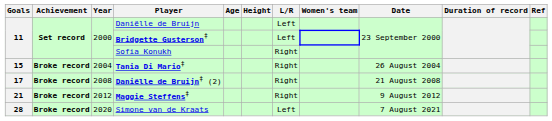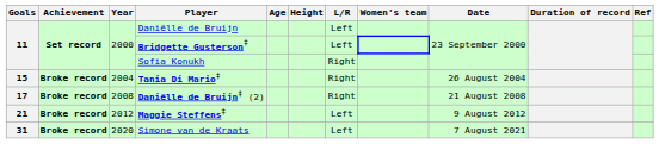 <table class="wikitable" style="text-align: center; font-size: 90%; margin-left: 1em;">
 <tr>
 <th>Goals</th>
 <th>Achievement</th>
 <th>Year</th>
 <th>Player</th>
 <th>Age</th>
 <th>Height</th>
 <th>L/R</th>
 <th>Women's team</th>
 <th>Date</th>
 <th>Duration of record</th>
 <th>Ref</th>
 </tr>
 <tr style="background-color: #ccffcc;">
 <td rowspan="3" style="background-color: #f2f2f2;"><strong>11</strong></td>
 <td rowspan="3"><strong>Set record</strong></td>
 <td rowspan="3">2000</td>
 <td style="text-align: left;" data-sort-value="Bruijn, Daniëlle De"><a href='#'>Daniëlle de Bruijn</a></td>
 <td></td>
 <td></td>
 <td>Left</td>
 <td style="text-align: left;"></td>
 <td rowspan="3" style="text-align: right;">23 September 2000</td>
 <td rowspan="3" style="background-color: #f2f2f2; text-align: left;"></td>
 <td></td>
 </tr>
 <tr style="background-color: #ccffcc;">
 <td style="text-align: left;" data-sort-value="Gusterson, Bridgette"><strong><a href='#'>Bridgette Gusterson</a></strong><sup>‡</sup></td>
 <td></td>
 <td></td>
 <td>Left</td>
 <td style="border: 2px solid blue; text-align: left;"></td>
 <td></td>
 </tr>
 <tr style="background-color: #ccffcc;">
 <td style="text-align: left;" data-sort-value="Konukh, Sofia"><a href='#'>Sofia Konukh</a></td>
 <td></td>
 <td></td>
 <td>Right</td>
 <td style="text-align: left;"></td>
 <td></td>
 </tr>
 <tr style="background-color: #ccffcc;">
 <td style="background-color: #f2f2f2;"><strong>15</strong></td>
 <td><strong>Broke record</strong></td>
 <td>2004</td>
 <td style="text-align: left;" data-sort-value="Di Mario, Tania"><strong><a href='#'>Tania Di Mario</a></strong><sup>‡</sup></td>
 <td></td>
 <td></td>
 <td>Right</td>
 <td style="text-align: left;"></td>
 <td style="text-align: right;">26 August 2004</td>
 <td style="background-color: #f2f2f2; text-align: left;"></td>
 <td></td>
 </tr>
 <tr style="background-color: #ccffcc;">
 <td style="background-color: #f2f2f2;"><strong>17</strong></td>
 <td><strong>Broke record</strong></td>
 <td>2008</td>
 <td style="text-align: left;" data-sort-value="Bruijn, Daniëlle de"><strong><a href='#'>Daniëlle de Bruijn</a></strong><sup>‡</sup> (2)</td>
 <td></td>
 <td></td>
 <td>Right</td>
 <td style="text-align: left;"></td>
 <td style="text-align: right;">21 August 2008</td>
 <td style="background-color: #f2f2f2; text-align: left;"></td>
 <td></td>
 </tr>
 <tr style="background-color: #ccffcc;">
 <td style="background-color: #f2f2f2;"><strong>21</strong></td>
 <td><strong>Broke record</strong></td>
 <td>2012</td>
 <td style="text-align: left;" data-sort-value="Steffens, Maggie"><strong><a href='#'>Maggie Steffens</a></strong><sup>‡</sup></td>
 <td></td>
 <td></td>
-<td>Right</td>
+<td>Left</td>
 <td style="text-align: left;"></td>
 <td style="text-align: right;">9 August 2012</td>
 <td style="background-color: #f2f2f2; text-align: left;"></td>
 <td></td>
 </tr>
 <tr style="background-color: #ccffcc;">
-<td style="background-color: #f2f2f2;"><strong>28</strong></td>
+<td style="background-color: #f2f2f2;"><strong>31</strong></td>
 <td><strong>Broke record</strong></td>
 <td>2020</td>
 <td style="text-align: left;" data-sort-value="Kraats, Simone van de"><a href='#'>Simone van de Kraats</a></td>
 <td></td>
 <td></td>
 <td>Left</td>
 <td style="text-align: left;"></td>
 <td style="text-align: right;">7 August 2021</td>
 <td style="background-color: #f2f2f2; text-align: left;"></td>
 <td></td>
 </tr>
 </table>
